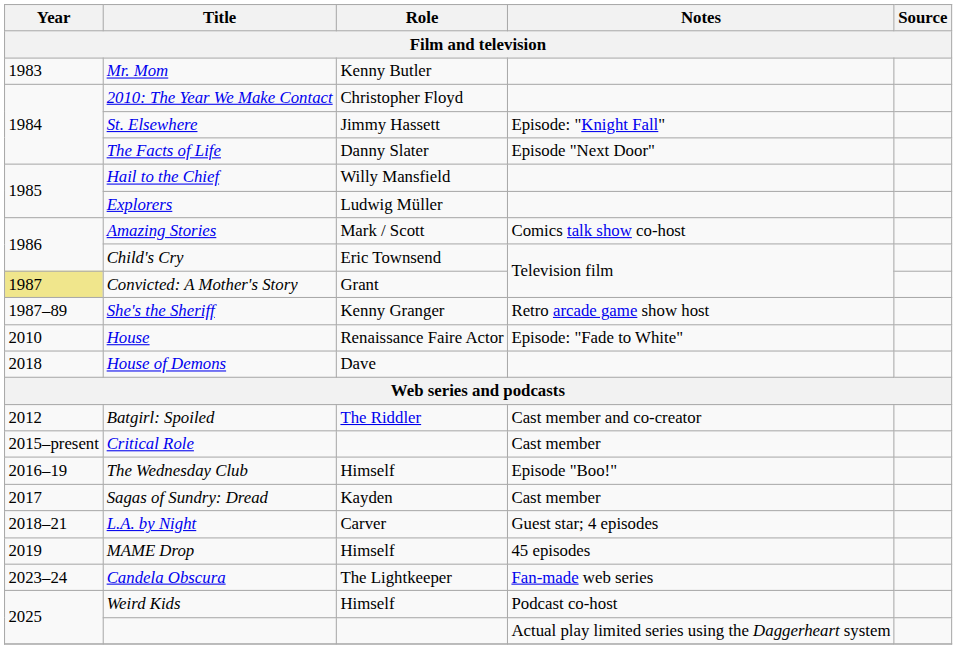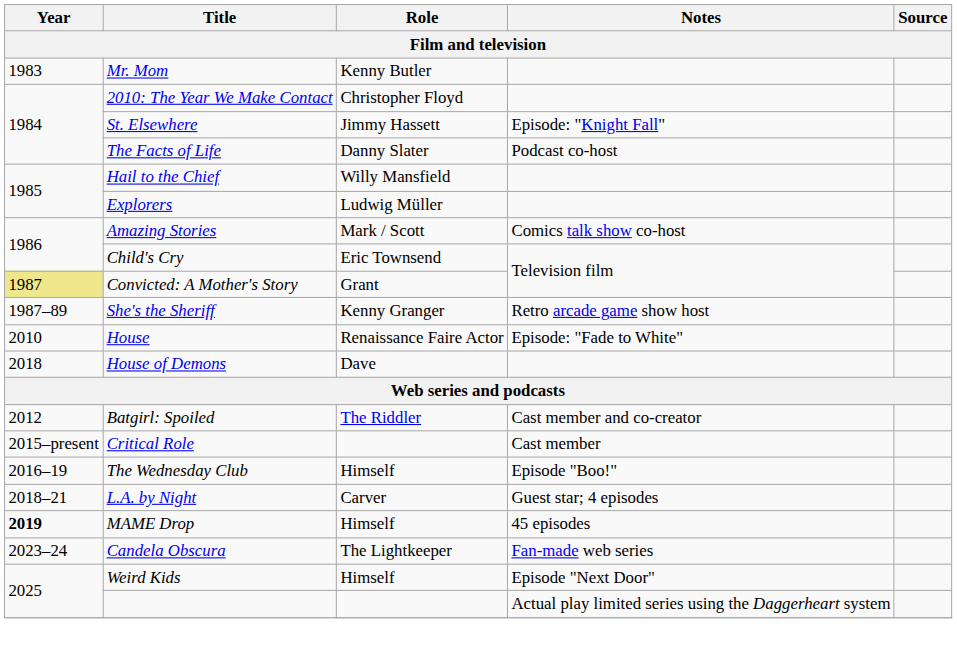 <table class="wikitable sortable">
 <tr>
 <th scope="col">Year</th>
 <th scope="col">Title</th>
 <th scope="col">Role</th>
 <th class="unsortable" scope="col">Notes</th>
 <th class="unsortable" scope="col">Source</th>
 </tr>
 <tr>
 <th colspan="5">Film and television</th>
 </tr>
 <tr>
 <td>1983</td>
 <td><em><a href='#'>Mr. Mom</a></em></td>
 <td>Kenny Butler</td>
 <td></td>
 <td></td>
 </tr>
 <tr>
 <td rowspan="3">1984</td>
 <td><em><a href='#'>2010: The Year We Make Contact</a></em></td>
 <td>Christopher Floyd</td>
 <td></td>
 <td></td>
 </tr>
 <tr>
 <td><em><a href='#'>St. Elsewhere</a></em></td>
 <td>Jimmy Hassett</td>
 <td>Episode: "<a href='#'>Knight Fall</a>"</td>
 <td></td>
 </tr>
 <tr>
 <td><em><a href='#'>The Facts of Life</a></em></td>
 <td>Danny Slater</td>
-<td>Episode "Next Door"</td>
+<td>Podcast co-host</td>
 <td></td>
 </tr>
 <tr>
 <td rowspan="2">1985</td>
 <td><em><a href='#'>Hail to the Chief</a></em></td>
 <td>Willy Mansfield</td>
 <td></td>
 <td></td>
 </tr>
 <tr>
 <td><em><a href='#'>Explorers</a></em></td>
 <td>Ludwig Müller</td>
 <td></td>
 <td></td>
 </tr>
 <tr>
 <td rowspan="2">1986</td>
 <td><em><a href='#'>Amazing Stories</a></em></td>
 <td>Mark / Scott</td>
 <td>Comics <a href='#'>talk show</a> co-host</td>
 <td></td>
 </tr>
 <tr>
 <td><em>Child's Cry</em></td>
 <td>Eric Townsend</td>
 <td rowspan="2">Television film</td>
 <td></td>
 </tr>
 <tr>
 <td style="background: khaki;">1987</td>
 <td><em>Convicted: A Mother's Story</em></td>
 <td>Grant</td>
 <td></td>
 </tr>
 <tr>
 <td>1987–89</td>
 <td><em><a href='#'>She's the Sheriff</a></em></td>
 <td>Kenny Granger</td>
 <td>Retro <a href='#'>arcade game</a> show host</td>
 <td></td>
 </tr>
 <tr>
 <td>2010</td>
 <td><em><a href='#'>House</a></em></td>
 <td>Renaissance Faire Actor</td>
 <td>Episode: "Fade to White"</td>
 <td></td>
 </tr>
 <tr>
 <td>2018</td>
 <td><em><a href='#'>House of Demons</a></em></td>
 <td>Dave</td>
 <td></td>
 <td></td>
 </tr>
 <tr>
 <th colspan="5">Web series and podcasts</th>
 </tr>
 <tr>
 <td>2012</td>
 <td><em>Batgirl: Spoiled</em></td>
 <td><a href='#'>The Riddler</a></td>
 <td>Cast member and co-creator</td>
 <td></td>
 </tr>
 <tr>
 <td>2015–present</td>
 <td><em><a href='#'>Critical Role</a></em></td>
 <td></td>
 <td>Cast member</td>
 <td></td>
 </tr>
 <tr>
 <td>2016–19</td>
 <td><em>The Wednesday Club</em></td>
 <td>Himself</td>
 <td>Episode "Boo!"</td>
 <td></td>
 </tr>
 <tr>
-<td>2017</td>
-<td><em>Sagas of Sundry: Dread</em></td>
-<td>Kayden</td>
-<td>Cast member</td>
-<td></td>
-</tr>
-<tr>
 <td>2018–21</td>
 <td><em><a href='#'>L.A. by Night</a></em></td>
 <td>Carver</td>
 <td>Guest star; 4 episodes</td>
 <td></td>
 </tr>
 <tr>
-<td>2019</td>
+<td><strong>2019</strong></td>
 <td><em>MAME Drop</em></td>
 <td>Himself</td>
 <td>45 episodes</td>
 <td></td>
 </tr>
 <tr>
 <td>2023–24</td>
 <td><em><a href='#'>Candela Obscura</a></em></td>
 <td>The Lightkeeper</td>
 <td><a href='#'>Fan-made</a> web series</td>
 <td><em></em></td>
 </tr>
 <tr>
 <td rowspan="2">2025</td>
 <td><em>Weird Kids</em></td>
 <td>Himself</td>
-<td>Podcast co-host</td>
+<td>Episode "Next Door"</td>
 <td></td>
 </tr>
 <tr>
 <td></td>
 <td></td>
 <td>Actual play limited series using the <em>Daggerheart</em> system</td>
 <td></td>
 </tr>
 <tr>
 </tr>
 </table>
